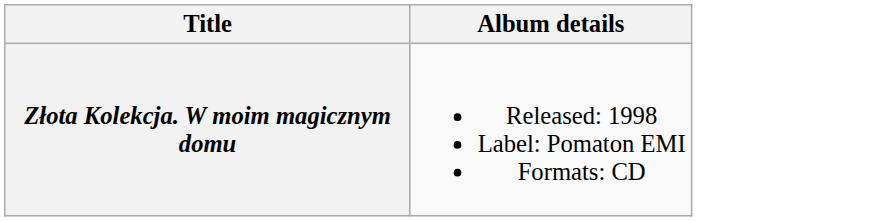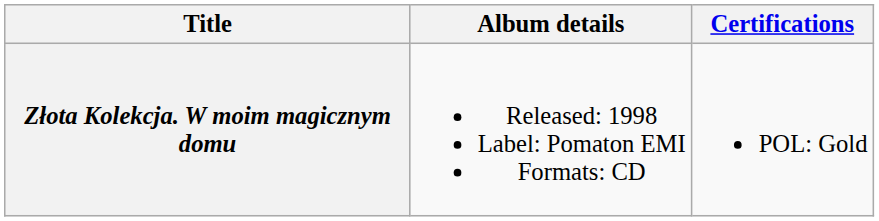 <table class="wikitable plainrowheaders" style="text-align:center;">
 <tr>
 <th scope="col" style="width:16em;">Title</th>
 <th scope="col">Album details</th>
+<th scope="col"><a href='#'>Certifications</a></th>
 </tr>
 <tr>
 <th scope="row"><em>Złota Kolekcja. W moim magicznym domu</em></th>
 <td><br><ul><li>Released: 1998</li><li>Label: Pomaton EMI</li><li>Formats: CD</li></ul></td>
+<td><br><ul><li>POL: Gold</li></ul></td>
 </tr>
 </table>
